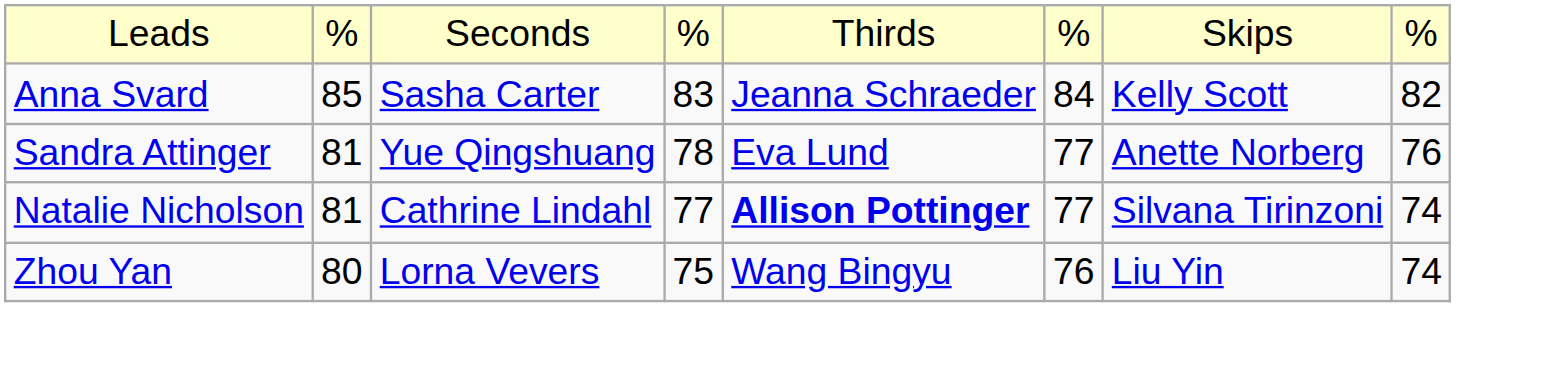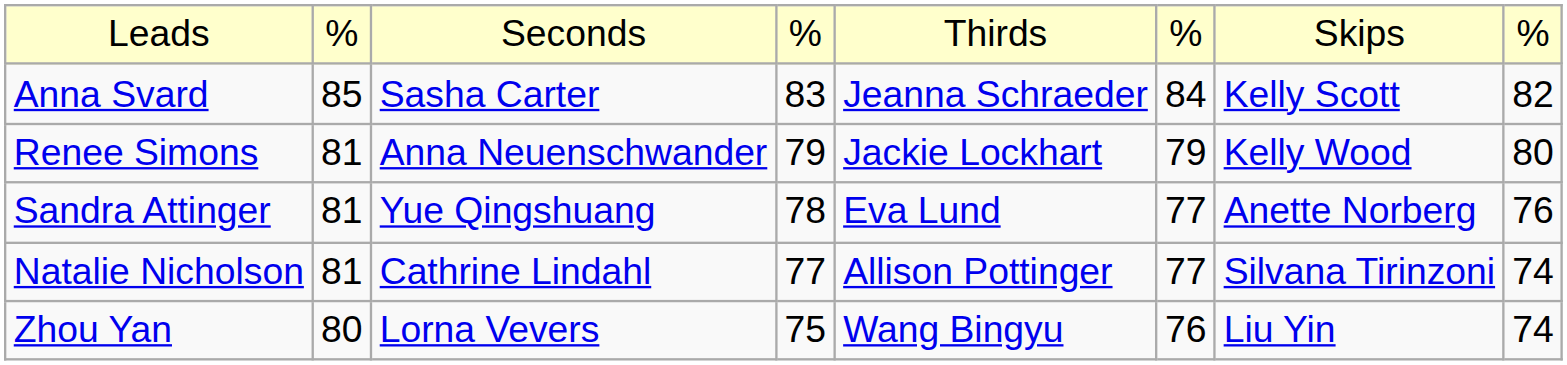 <table class="wikitable">
 <tr align=center bgcolor="#ffffcc">
 <td>Leads</td>
 <td>%</td>
 <td>Seconds</td>
 <td>%</td>
 <td>Thirds</td>
 <td>%</td>
 <td>Skips</td>
 <td>%</td>
 </tr>
 <tr>
 <td> <a href='#'>Anna Svard</a></td>
 <td>85</td>
 <td> <a href='#'>Sasha Carter</a></td>
 <td>83</td>
 <td>  <a href='#'>Jeanna Schraeder</a></td>
 <td>84</td>
 <td> <a href='#'>Kelly Scott</a></td>
 <td>82</td>
 </tr>
 <tr>
+<td> <a href='#'>Renee Simons</a></td>
+<td>81</td>
+<td> <a href='#'>Anna Neuenschwander</a></td>
+<td>79</td>
+<td> <a href='#'>Jackie Lockhart</a></td>
+<td>79</td>
+<td> <a href='#'>Kelly Wood</a></td>
+<td>80</td>
+</tr>
+<tr>
 <td> <a href='#'>Sandra Attinger</a></td>
 <td>81</td>
 <td> <a href='#'>Yue Qingshuang</a></td>
 <td>78</td>
 <td> <a href='#'>Eva Lund</a></td>
 <td>77</td>
 <td> <a href='#'>Anette Norberg</a></td>
 <td>76</td>
 </tr>
 <tr>
 <td> <a href='#'>Natalie Nicholson</a></td>
 <td>81</td>
 <td> <a href='#'>Cathrine Lindahl</a></td>
 <td>77</td>
-<td><strong> <a href='#'>Allison Pottinger</a></strong></td>
+<td> <a href='#'>Allison Pottinger</a></td>
 <td>77</td>
 <td> <a href='#'>Silvana Tirinzoni</a></td>
 <td>74</td>
 </tr>
 <tr>
 <td> <a href='#'>Zhou Yan</a></td>
 <td>80</td>
 <td> <a href='#'>Lorna Vevers</a></td>
 <td>75</td>
 <td> <a href='#'>Wang Bingyu</a></td>
 <td>76</td>
 <td> <a href='#'>Liu Yin</a></td>
 <td>74</td>
 </tr>
 </table>
